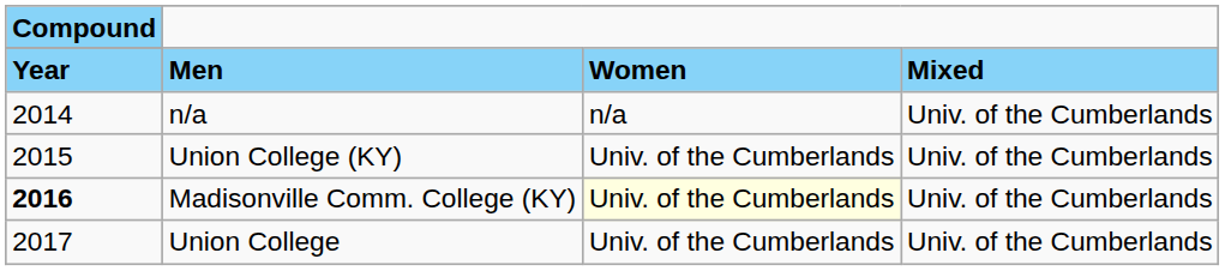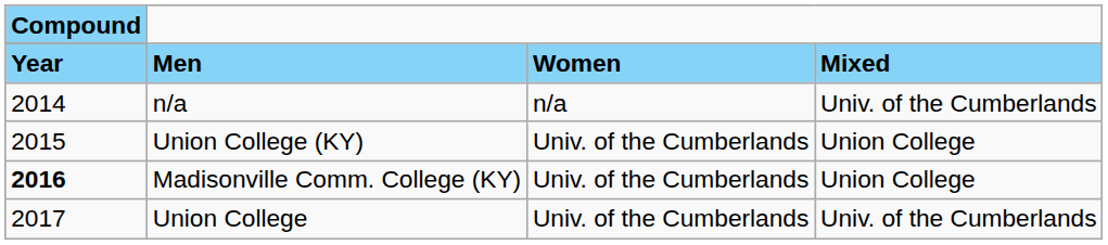 <table class="wikitable" style="font-size:85%;">
 <tr ! style="background-color: #87D3F8;">
 <td><strong>Compound</strong></td>
 </tr>
 <tr --->
 </tr>
 <tr ! style="background-color: #87D3F8;">
 <td><strong>Year</strong></td>
 <td><strong>Men</strong></td>
 <td><strong>Women</strong></td>
 <td><strong>Mixed</strong></td>
 </tr>
 <tr --->
 <td>2014</td>
 <td>n/a</td>
 <td>n/a</td>
 <td>Univ. of the Cumberlands</td>
 </tr>
 <tr --->
 <td>2015</td>
 <td>Union College (KY)</td>
 <td>Univ. of the Cumberlands</td>
-<td>Univ. of the Cumberlands</td>
+<td>Union College</td>
 </tr>
 <tr --->
 <td><strong>2016</strong></td>
 <td>Madisonville Comm. College (KY)</td>
-<td style="background: lightyellow;">Univ. of the Cumberlands</td>
 <td>Univ. of the Cumberlands</td>
+<td>Union College</td>
 </tr>
 <tr --->
 <td>2017</td>
 <td>Union College</td>
 <td>Univ. of the Cumberlands</td>
 <td>Univ. of the Cumberlands</td>
 </tr>
 </table>
